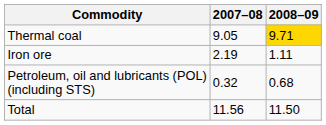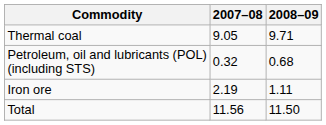 <table class="wikitable sortable" style="font-size: 90%">
 <tr>
 <th>Commodity</th>
 <th>2007–08</th>
 <th>2008–09</th>
 </tr>
 <tr>
 <td>Thermal coal</td>
 <td>9.05</td>
-<td style="background: gold;">9.71</td>
+<td>9.71</td>
+</tr>
+<tr>
+<td>Petroleum, oil and lubricants (POL)<br>(including STS)</td>
+<td>0.32</td>
+<td>0.68</td>
 </tr>
 <tr>
 <td>Iron ore</td>
 <td>2.19</td>
 <td>1.11</td>
-</tr>
-<tr>
-<td>Petroleum, oil and lubricants (POL)<br>(including STS)</td>
-<td>0.32</td>
-<td>0.68</td>
 </tr>
 <tr class="sortbottom">
 <td>Total</td>
 <td>11.56</td>
 <td>11.50</td>
 </tr>
 </table>
